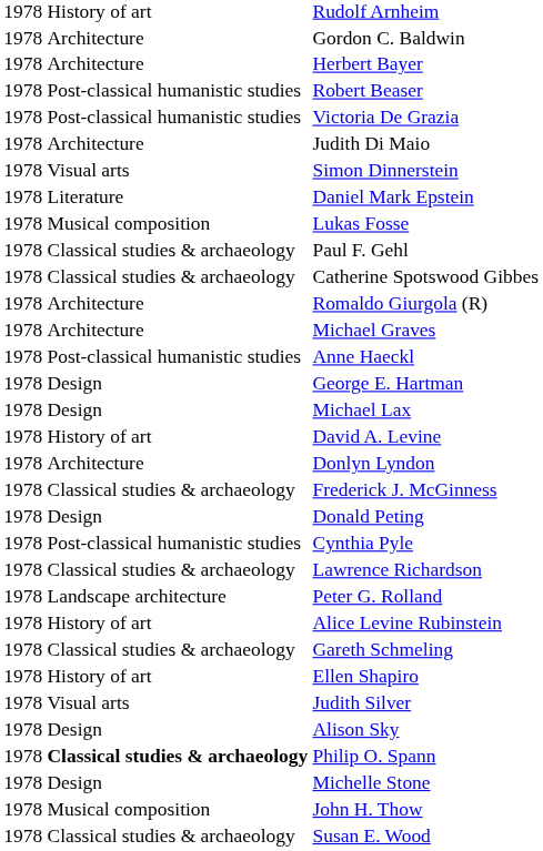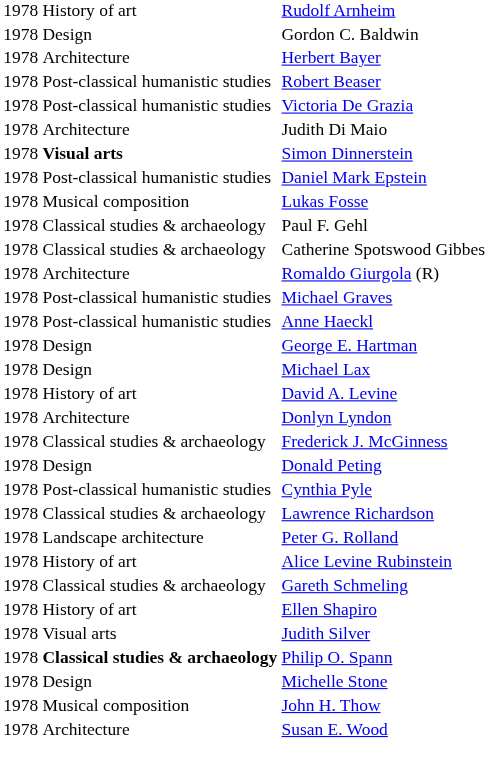 <table>
 <tr>
 <td>1978</td>
 <td>History of art</td>
 <td><a href='#'>Rudolf Arnheim</a></td>
 </tr>
 <tr>
 <td>1978</td>
-<td>Architecture</td>
+<td>Design</td>
 <td>Gordon C. Baldwin</td>
 </tr>
 <tr>
 <td>1978</td>
 <td>Architecture</td>
 <td><a href='#'>Herbert Bayer</a></td>
 </tr>
 <tr>
 <td>1978</td>
 <td>Post-classical humanistic studies</td>
 <td><a href='#'>Robert Beaser</a></td>
 </tr>
 <tr>
 <td>1978</td>
 <td>Post-classical humanistic studies</td>
 <td><a href='#'>Victoria De Grazia</a></td>
 </tr>
 <tr>
 <td>1978</td>
 <td>Architecture</td>
 <td>Judith Di Maio</td>
 </tr>
 <tr>
 <td>1978</td>
-<td>Visual arts</td>
+<td><strong>Visual arts</strong></td>
 <td><a href='#'>Simon Dinnerstein</a></td>
 </tr>
 <tr>
 <td>1978</td>
-<td>Literature</td>
+<td>Post-classical humanistic studies</td>
 <td><a href='#'>Daniel Mark Epstein</a></td>
 </tr>
 <tr>
 <td>1978</td>
 <td>Musical composition</td>
 <td><a href='#'>Lukas Fosse</a></td>
 </tr>
 <tr>
 <td>1978</td>
 <td>Classical studies & archaeology</td>
 <td>Paul F. Gehl</td>
 </tr>
 <tr>
 <td>1978</td>
 <td>Classical studies & archaeology</td>
 <td>Catherine Spotswood Gibbes</td>
 </tr>
 <tr>
 <td>1978</td>
 <td>Architecture</td>
 <td><a href='#'>Romaldo Giurgola</a> (R)</td>
 </tr>
 <tr>
 <td>1978</td>
-<td>Architecture</td>
+<td>Post-classical humanistic studies</td>
 <td><a href='#'>Michael Graves</a></td>
 </tr>
 <tr>
 <td>1978</td>
 <td>Post-classical humanistic studies</td>
 <td><a href='#'>Anne Haeckl</a></td>
 </tr>
 <tr>
 <td>1978</td>
 <td>Design</td>
 <td><a href='#'>George E. Hartman</a></td>
 </tr>
 <tr>
 <td>1978</td>
 <td>Design</td>
 <td><a href='#'>Michael Lax</a></td>
 </tr>
 <tr>
 <td>1978</td>
 <td>History of art</td>
 <td><a href='#'>David A. Levine</a></td>
 </tr>
 <tr>
 <td>1978</td>
 <td>Architecture</td>
 <td><a href='#'>Donlyn Lyndon</a></td>
 </tr>
 <tr>
 <td>1978</td>
 <td>Classical studies & archaeology</td>
 <td><a href='#'>Frederick J. McGinness</a></td>
 </tr>
 <tr>
 <td>1978</td>
 <td>Design</td>
 <td><a href='#'>Donald Peting</a></td>
 </tr>
 <tr>
 <td>1978</td>
 <td>Post-classical humanistic studies</td>
 <td><a href='#'>Cynthia Pyle</a></td>
 </tr>
 <tr>
 <td>1978</td>
 <td>Classical studies & archaeology</td>
 <td><a href='#'>Lawrence Richardson</a></td>
 </tr>
 <tr>
 <td>1978</td>
 <td>Landscape architecture</td>
 <td><a href='#'>Peter G. Rolland</a></td>
 </tr>
 <tr>
 <td>1978</td>
 <td>History of art</td>
 <td><a href='#'>Alice Levine Rubinstein</a></td>
 </tr>
 <tr>
 <td>1978</td>
 <td>Classical studies & archaeology</td>
 <td><a href='#'>Gareth Schmeling</a></td>
 </tr>
 <tr>
 <td>1978</td>
 <td>History of art</td>
 <td><a href='#'>Ellen Shapiro</a></td>
 </tr>
 <tr>
 <td>1978</td>
 <td>Visual arts</td>
 <td><a href='#'>Judith Silver</a></td>
 </tr>
 <tr>
 <td>1978</td>
-<td>Design</td>
-<td><a href='#'>Alison Sky</a></td>
-</tr>
-<tr>
-<td>1978</td>
 <td><strong>Classical studies & archaeology</strong></td>
 <td><a href='#'>Philip O. Spann</a></td>
 </tr>
 <tr>
 <td>1978</td>
 <td>Design</td>
 <td><a href='#'>Michelle Stone</a></td>
 </tr>
 <tr>
 <td>1978</td>
 <td>Musical composition</td>
 <td><a href='#'>John H. Thow</a></td>
 </tr>
 <tr>
 <td>1978</td>
-<td>Classical studies & archaeology</td>
+<td>Architecture</td>
 <td><a href='#'>Susan E. Wood</a></td>
 </tr>
 <tr>
 </tr>
 </table>
